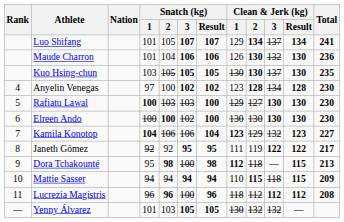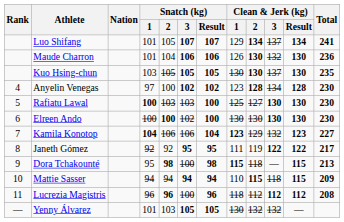 <table class="sortable wikitable" style="text-align:center; font-size:100%">
 <tr>
 <th rowspan="2">Rank</th>
 <th rowspan="2">Athlete</th>
 <th rowspan="2">Nation</th>
 <th colspan="4">Snatch (kg)</th>
 <th colspan="4">Clean & Jerk (kg)</th>
 <th rowspan="2">Total</th>
 </tr>
 <tr>
 <th>1</th>
 <th>2</th>
 <th>3</th>
 <th>Result</th>
 <th>1</th>
 <th>2</th>
 <th>3</th>
 <th>Result</th>
 </tr>
 <tr>
 <td></td>
 <td align="left"><a href='#'>Luo Shifang</a></td>
 <td align="left"></td>
 <td>101</td>
 <td>105</td>
 <td><strong>107</strong></td>
 <td><strong>107</strong> </td>
 <td>129</td>
 <td><strong>134</strong></td>
 <td><s>137</s></td>
 <td><strong>134</strong> </td>
 <td><strong>241</strong> </td>
 </tr>
 <tr>
 <td></td>
 <td align="left"><a href='#'>Maude Charron</a></td>
 <td align="left"></td>
 <td>101</td>
 <td>104</td>
 <td><strong>106</strong></td>
 <td><strong>106</strong></td>
 <td>126</td>
 <td><strong>130</strong></td>
 <td><s>132</s></td>
 <td><strong>130</strong></td>
 <td><strong>236</strong></td>
 </tr>
 <tr>
 <td></td>
 <td align="left"><a href='#'>Kuo Hsing-chun</a></td>
 <td align="left"></td>
 <td>103</td>
 <td><s>105</s></td>
 <td><strong>105</strong></td>
 <td><strong>105</strong></td>
 <td><s>130</s></td>
 <td><strong>130</strong></td>
 <td><s>137</s></td>
 <td><strong>130</strong></td>
 <td><strong>235</strong></td>
 </tr>
 <tr>
 <td>4</td>
 <td align="left">Anyelin Venegas</td>
 <td align="left"></td>
 <td>97</td>
 <td>100</td>
 <td><strong>102</strong></td>
 <td><strong>102</strong></td>
 <td>123</td>
 <td><strong>128</strong></td>
 <td><s>134</s></td>
 <td><strong>128</strong></td>
 <td><strong>230</strong></td>
 </tr>
 <tr>
 <td>5</td>
 <td align="left"><a href='#'>Rafiatu Lawal</a></td>
 <td align="left"></td>
 <td><strong>100</strong></td>
 <td><s>103</s></td>
 <td><s>103</s></td>
 <td><strong>100</strong></td>
-<td><s>129</s></td>
+<td><s>125</s></td>
 <td><s>127</s></td>
 <td><strong>130</strong></td>
 <td><strong>130</strong></td>
 <td><strong>230</strong></td>
 </tr>
 <tr>
 <td>6</td>
 <td align="left"><a href='#'>Elreen Ando</a></td>
 <td align="left"></td>
 <td><s>100</s></td>
 <td><strong>100</strong></td>
 <td><s>102</s></td>
 <td><strong>100</strong></td>
 <td><s>130</s></td>
 <td><s>130</s></td>
 <td><strong>130</strong></td>
 <td><strong>130</strong></td>
 <td><strong>230</strong></td>
 </tr>
 <tr>
 <td>7</td>
 <td align="left"><a href='#'>Kamila Konotop</a></td>
 <td align="left"></td>
 <td><strong>104</strong></td>
 <td><s>106</s></td>
 <td><s>106</s></td>
 <td><strong>104</strong></td>
 <td><strong>123</strong></td>
 <td><s>129</s></td>
 <td><s>132</s></td>
 <td><strong>123</strong></td>
 <td><strong>227</strong></td>
 </tr>
 <tr>
 <td>8</td>
 <td align="left">Janeth Gómez</td>
 <td align="left"></td>
 <td><s>92</s></td>
 <td>92</td>
 <td><strong>95</strong></td>
 <td><strong>95</strong></td>
 <td>111</td>
 <td>119</td>
 <td><strong>122</strong></td>
 <td><strong>122</strong></td>
 <td><strong>217</strong></td>
 </tr>
 <tr>
 <td>9</td>
 <td align="left"><a href='#'>Dora Tchakounté</a></td>
 <td align="left"></td>
 <td>95</td>
 <td><strong>98</strong></td>
 <td><s>100</s></td>
 <td><strong>98</strong></td>
-<td><strong>112</strong></td>
+<td><strong>115</strong></td>
 <td><s>118</s></td>
 <td>—</td>
 <td><strong>115</strong></td>
 <td><strong>213</strong></td>
 </tr>
 <tr>
 <td>10</td>
 <td align="left"><a href='#'>Mattie Sasser</a></td>
 <td align="left"></td>
 <td><s>94</s></td>
 <td><s>94</s></td>
 <td><strong>94</strong></td>
 <td><strong>94</strong></td>
 <td>110</td>
 <td><strong>115</strong></td>
 <td><s>118</s></td>
 <td><strong>115</strong></td>
 <td><strong>209</strong></td>
 </tr>
 <tr>
 <td>11</td>
 <td align="left"><a href='#'>Lucrezia Magistris</a></td>
 <td align="left"></td>
 <td><s>96</s></td>
 <td><strong>96</strong></td>
 <td><s>100</s></td>
 <td><strong>96</strong></td>
 <td><s>118</s></td>
 <td><s>112</s></td>
 <td><strong>112</strong></td>
 <td><strong>112</strong></td>
 <td><strong>208</strong></td>
 </tr>
 <tr>
 <td>—</td>
 <td align="left"><a href='#'>Yenny Álvarez</a></td>
 <td align="left"></td>
 <td>101</td>
 <td>103</td>
 <td><strong>105</strong></td>
 <td><strong>105</strong></td>
 <td><s>130</s></td>
 <td><s>132</s></td>
 <td><s>132</s></td>
 <td>—</td>
 <td></td>
 </tr>
 </table>
